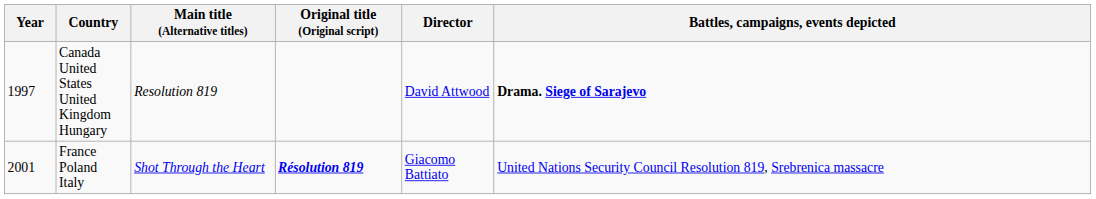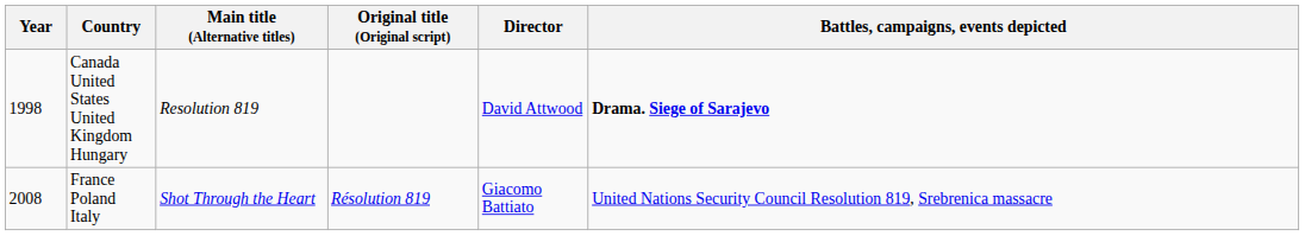 <table class="wikitable sortable" style="width:100%;">
 <tr>
 <th class="unsortable">Year</th>
 <th width= 80>Country</th>
 <th width=160>Main title<br><small>(Alternative titles)</small></th>
 <th width=140>Original title<br><small>(Original script)</small></th>
 <th width=100>Director</th>
 <th class="unsortable">Battles, campaigns, events depicted</th>
 </tr>
 <tr>
-<td>1997</td>
+<td>1998</td>
 <td>Canada<br>United States<br>United Kingdom<br>Hungary</td>
 <td><em>Resolution 819</em></td>
 <td></td>
 <td><a href='#'>David Attwood</a></td>
 <td><strong>Drama. <a href='#'>Siege of Sarajevo</a></strong></td>
 </tr>
 <tr>
-<td>2001</td>
+<td>2008</td>
 <td>France<br>Poland<br>Italy</td>
 <td><em><a href='#'>Shot Through the Heart</a></em></td>
-<td><strong><em><a href='#'>Résolution 819</a></em></strong></td>
+<td><em><a href='#'>Résolution 819</a></em></td>
 <td><a href='#'>Giacomo Battiato</a></td>
 <td><a href='#'>United Nations Security Council Resolution 819</a>, <a href='#'>Srebrenica massacre</a></td>
 </tr>
 </table>
